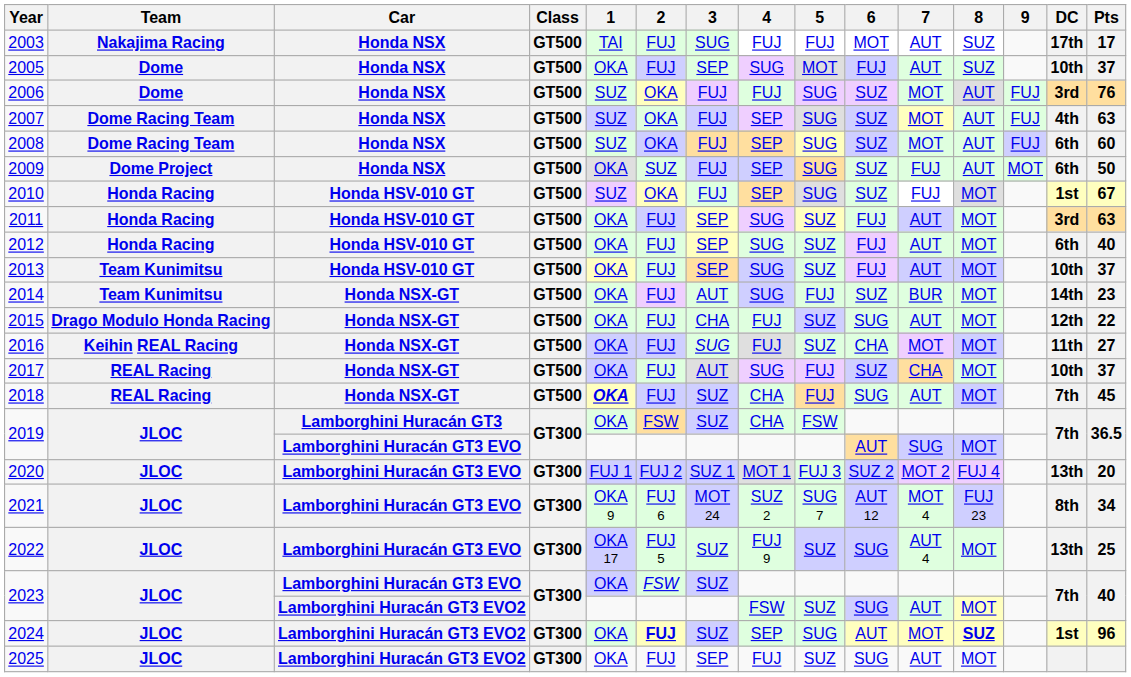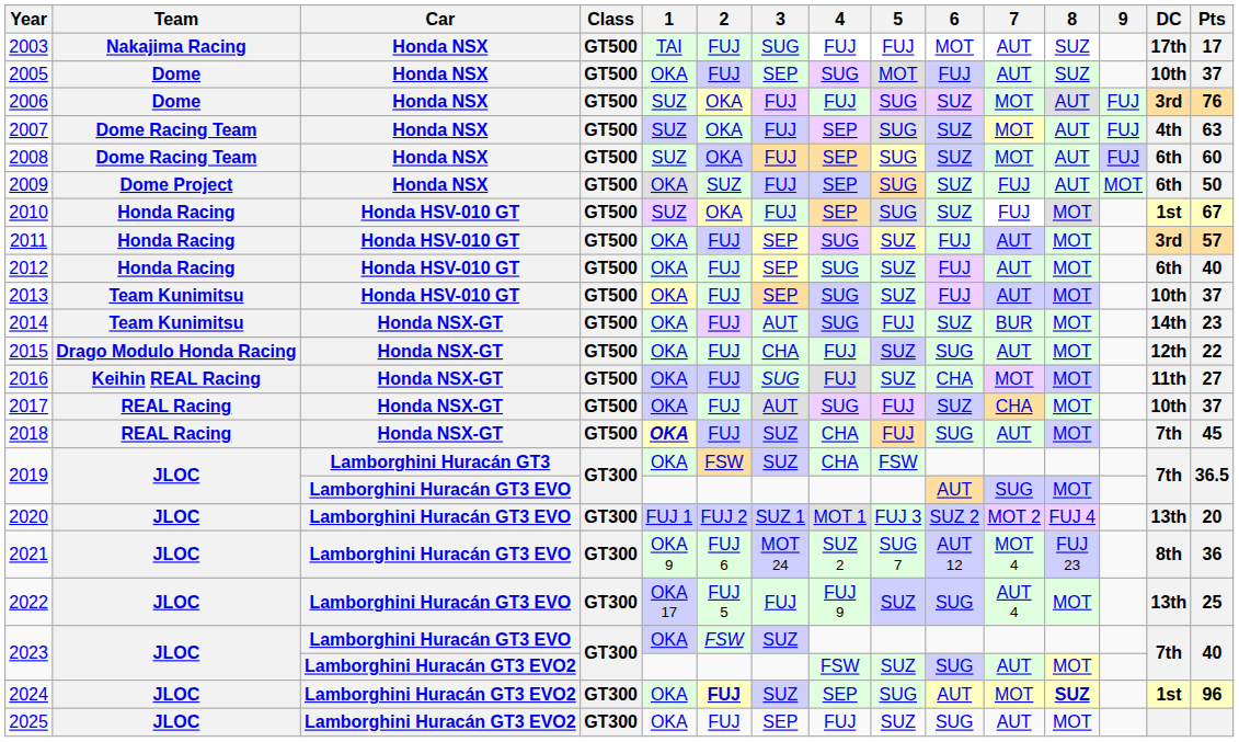 <table class="wikitable" style="text-align:center; font-size:90%">
 <tr>
 <th>Year</th>
 <th>Team</th>
 <th>Car</th>
 <th>Class</th>
 <th>1</th>
 <th>2</th>
 <th>3</th>
 <th>4</th>
 <th>5</th>
 <th>6</th>
 <th>7</th>
 <th>8</th>
 <th>9</th>
 <th>DC</th>
 <th>Pts</th>
 </tr>
 <tr>
 <td><a href='#'>2003</a></td>
 <th><a href='#'>Nakajima Racing</a></th>
 <th><a href='#'>Honda NSX</a></th>
 <th>GT500</th>
 <td style="background:#DFFFDF;"><a href='#'>TAI</a><br></td>
 <td style="background:#DFFFDF;"><a href='#'>FUJ</a><br></td>
 <td style="background:#DFFFDF;"><a href='#'>SUG</a><br></td>
 <td style="background:#FFFFFF;"><a href='#'>FUJ</a></td>
 <td style="background:#FFFFFF;"><a href='#'>FUJ</a></td>
 <td style="background:#FFFFFF;"><a href='#'>MOT</a></td>
 <td style="background:#FFFFFF;"><a href='#'>AUT</a></td>
 <td style="background:#FFFFFF;"><a href='#'>SUZ</a></td>
 <td></td>
 <th>17th</th>
 <th>17</th>
 </tr>
 <tr>
 <td><a href='#'>2005</a></td>
 <th><a href='#'>Dome</a></th>
 <th><a href='#'>Honda NSX</a></th>
 <th>GT500</th>
 <td style="background:#DFFFDF;"><a href='#'>OKA</a><br></td>
 <td style="background:#CFCFFF;"><a href='#'>FUJ</a><br></td>
 <td style="background:#DFFFDF;"><a href='#'>SEP</a><br></td>
 <td style="background:#EFCFFF;"><a href='#'>SUG</a><br></td>
 <td style="background:#DFDFDF;"><a href='#'>MOT</a><br></td>
 <td style="background:#CFCFFF;"><a href='#'>FUJ</a><br></td>
 <td style="background:#DFFFDF;"><a href='#'>AUT</a><br></td>
 <td style="background:#DFFFDF;"><a href='#'>SUZ</a><br></td>
 <td></td>
 <th>10th</th>
 <th>37</th>
 </tr>
 <tr>
 <td><a href='#'>2006</a></td>
 <th><a href='#'>Dome</a></th>
 <th><a href='#'>Honda NSX</a></th>
 <th>GT500</th>
 <td style="background:#DFFFDF;"><a href='#'>SUZ</a><br></td>
 <td style="background:#FFFFBF;"><a href='#'>OKA</a><br></td>
 <td style="background:#EFCFFF;"><a href='#'>FUJ</a><br></td>
 <td style="background:#DFFFDF;"><a href='#'>FUJ</a><br></td>
 <td style="background:#EFCFFF;"><a href='#'>SUG</a><br></td>
 <td style="background:#EFCFFF;"><a href='#'>SUZ</a><br></td>
 <td style="background:#DFFFDF;"><a href='#'>MOT</a><br></td>
 <td style="background:#DFDFDF;"><a href='#'>AUT</a><br></td>
 <td style="background:#DFFFDF;"><a href='#'>FUJ</a><br></td>
 <td style="background:#FFDF9F;"><strong>3rd</strong></td>
 <td style="background:#FFDF9F;"><strong>76</strong></td>
 </tr>
 <tr>
 <td><a href='#'>2007</a></td>
 <th><a href='#'>Dome Racing Team</a></th>
 <th><a href='#'>Honda NSX</a></th>
 <th>GT500</th>
 <td style="background:#CFCFFF;"><a href='#'>SUZ</a><br></td>
 <td style="background:#DFFFDF;"><a href='#'>OKA</a><br></td>
 <td style="background:#CFCFFF;"><a href='#'>FUJ</a><br></td>
 <td style="background:#EFCFFF;"><a href='#'>SEP</a><br></td>
 <td style="background:#DFDFDF;"><a href='#'>SUG</a><br></td>
 <td style="background:#CFCFFF;"><a href='#'>SUZ</a><br></td>
 <td style="background:#FFFFBF;"><a href='#'>MOT</a><br></td>
 <td style="background:#DFFFDF;"><a href='#'>AUT</a><br></td>
 <td style="background:#DFFFDF;"><a href='#'>FUJ</a><br></td>
 <th>4th</th>
 <th>63</th>
 </tr>
 <tr>
 <td><a href='#'>2008</a></td>
 <th><a href='#'>Dome Racing Team</a></th>
 <th><a href='#'>Honda NSX</a></th>
 <th>GT500</th>
 <td style="background:#DFFFDF;"><a href='#'>SUZ</a><br></td>
 <td style="background:#CFCFFF;"><a href='#'>OKA</a><br></td>
 <td style="background:#FFDF9F;"><a href='#'>FUJ</a><br></td>
 <td style="background:#FFDF9F;"><a href='#'>SEP</a><br></td>
 <td style="background:#FFFFBF;"><a href='#'>SUG</a><br></td>
 <td style="background:#CFCFFF;"><a href='#'>SUZ</a><br></td>
 <td style="background:#DFFFDF;"><a href='#'>MOT</a><br></td>
 <td style="background:#DFFFDF;"><a href='#'>AUT</a><br></td>
 <td style="background:#CFCFFF;"><a href='#'>FUJ</a><br></td>
 <th>6th</th>
 <th>60</th>
 </tr>
 <tr>
 <td><a href='#'>2009</a></td>
 <th><a href='#'>Dome Project</a></th>
 <th><a href='#'>Honda NSX</a></th>
 <th>GT500</th>
 <td style="background:#DFDFDF;"><a href='#'>OKA</a><br></td>
 <td style="background:#DFFFDF;"><a href='#'>SUZ</a><br></td>
 <td style="background:#CFCFFF;"><a href='#'>FUJ</a><br></td>
 <td style="background:#CFCFFF;"><a href='#'>SEP</a><br></td>
 <td style="background:#FFDF9F;"><a href='#'>SUG</a><br></td>
 <td style="background:#DFFFDF;"><a href='#'>SUZ</a><br></td>
 <td style="background:#DFFFDF;"><a href='#'>FUJ</a><br></td>
 <td style="background:#DFFFDF;"><a href='#'>AUT</a><br></td>
 <td style="background:#DFFFDF;"><a href='#'>MOT</a><br></td>
 <th>6th</th>
 <th>50</th>
 </tr>
 <tr>
 <td><a href='#'>2010</a></td>
 <th><a href='#'>Honda Racing</a></th>
 <th><a href='#'>Honda HSV-010 GT</a></th>
 <th>GT500</th>
 <td style="background:#EFCFFF;"><a href='#'>SUZ</a><br></td>
 <td style="background:#FFFFBF;"><a href='#'>OKA</a><br></td>
 <td style="background:#DFFFDF;"><a href='#'>FUJ</a><br></td>
 <td style="background:#FFDF9F;"><a href='#'>SEP</a><br></td>
 <td style="background:#DFDFDF;"><a href='#'>SUG</a><br></td>
 <td style="background:#DFFFDF;"><a href='#'>SUZ</a><br></td>
 <td style="background:#FFFFFF;"><a href='#'>FUJ</a><br></td>
 <td style="background:#DFDFDF;"><a href='#'>MOT</a><br></td>
 <td></td>
 <td style="background:#FFFFBF;"><strong>1st</strong></td>
 <td style="background:#FFFFBF;"><strong>67</strong></td>
 </tr>
 <tr>
 <td><a href='#'>2011</a></td>
 <th><a href='#'>Honda Racing</a></th>
 <th><a href='#'>Honda HSV-010 GT</a></th>
 <th>GT500</th>
 <td style="background:#DFFFDF;"><a href='#'>OKA</a><br></td>
 <td style="background:#CFCFFF;"><a href='#'>FUJ</a><br></td>
 <td style="background:#FFFFBF;"><a href='#'>SEP</a><br></td>
 <td style="background:#EFCFFF;"><a href='#'>SUG</a><br></td>
 <td style="background:#FFFFBF;"><a href='#'>SUZ</a><br></td>
 <td style="background:#DFFFDF;"><a href='#'>FUJ</a><br></td>
 <td style="background:#CFCFFF;"><a href='#'>AUT</a><br></td>
 <td style="background:#DFFFDF;"><a href='#'>MOT</a><br></td>
 <td></td>
 <td style="background:#FFDF9F;"><strong>3rd</strong></td>
-<td style="background:#FFDF9F;"><strong>63</strong></td>
+<td style="background:#FFDF9F;"><strong>57</strong></td>
 </tr>
 <tr>
 <td><a href='#'>2012</a></td>
 <th><a href='#'>Honda Racing</a></th>
 <th><a href='#'>Honda HSV-010 GT</a></th>
 <th>GT500</th>
 <td style="background:#DFFFDF;"><a href='#'>OKA</a><br></td>
 <td style="background:#DFFFDF;"><a href='#'>FUJ</a><br></td>
 <td style="background:#FFFFBF;"><a href='#'>SEP</a><br></td>
 <td style="background:#DFFFDF;"><a href='#'>SUG</a><br></td>
 <td style="background:#DFFFDF;"><a href='#'>SUZ</a><br></td>
 <td style="background:#EFCFFF;"><a href='#'>FUJ</a><br></td>
 <td style="background:#DFFFDF;"><a href='#'>AUT</a><br></td>
 <td style="background:#DFFFDF;"><a href='#'>MOT</a><br></td>
 <td></td>
 <th>6th</th>
 <th>40</th>
 </tr>
 <tr>
 <td><a href='#'>2013</a></td>
 <th><a href='#'>Team Kunimitsu</a></th>
 <th><a href='#'>Honda HSV-010 GT</a></th>
 <th>GT500</th>
 <td style="background:#FFFFBF;"><a href='#'>OKA</a><br></td>
 <td style="background:#DFFFDF;"><a href='#'>FUJ</a><br></td>
 <td style="background:#FFDF9F;"><a href='#'>SEP</a><br></td>
 <td style="background:#CFCFFF;"><a href='#'>SUG</a><br></td>
 <td style="background:#DFFFDF;"><a href='#'>SUZ</a><br></td>
 <td style="background:#EFCFFF;"><a href='#'>FUJ</a><br></td>
 <td style="background:#CFCFFF;"><a href='#'>AUT</a><br></td>
 <td style="background:#CFCFFF;"><a href='#'>MOT</a><br></td>
 <td></td>
 <th>10th</th>
 <th>37</th>
 </tr>
 <tr>
 <td><a href='#'>2014</a></td>
 <th><a href='#'>Team Kunimitsu</a></th>
 <th><a href='#'>Honda NSX-GT</a></th>
 <th>GT500</th>
 <td style="background:#DFFFDF;"><a href='#'>OKA</a><br></td>
 <td style="background:#EFCFFF;"><a href='#'>FUJ</a><br></td>
 <td style="background:#DFFFDF;"><a href='#'>AUT</a><br></td>
 <td style="background:#CFCFFF;"><a href='#'>SUG</a><br></td>
 <td style="background:#DFFFDF;"><a href='#'>FUJ</a><br></td>
 <td style="background:#DFFFDF;"><a href='#'>SUZ</a><br></td>
 <td style="background:#DFFFDF;"><a href='#'>BUR</a><br></td>
 <td style="background:#DFFFDF;"><a href='#'>MOT</a><br></td>
 <td></td>
 <th>14th</th>
 <th>23</th>
 </tr>
 <tr>
 <td><a href='#'>2015</a></td>
 <th><a href='#'>Drago Modulo Honda Racing</a></th>
 <th><a href='#'>Honda NSX-GT</a></th>
 <th>GT500</th>
 <td style="background:#DFFFDF;"><a href='#'>OKA</a><br></td>
 <td style="background:#DFFFDF;"><a href='#'>FUJ</a><br></td>
 <td style="background:#DFFFDF;"><a href='#'>CHA</a><br></td>
 <td style="background:#DFFFDF;"><a href='#'>FUJ</a><br></td>
 <td style="background:#CFCFFF;"><a href='#'>SUZ</a><br></td>
 <td style="background:#DFFFDF;"><a href='#'>SUG</a><br></td>
 <td style="background:#DFFFDF;"><a href='#'>AUT</a><br></td>
 <td style="background:#DFFFDF;"><a href='#'>MOT</a><br></td>
 <td></td>
 <th>12th</th>
 <th>22</th>
 </tr>
 <tr>
 <td><a href='#'>2016</a></td>
 <th><a href='#'>Keihin</a> <a href='#'>REAL Racing</a></th>
 <th><a href='#'>Honda NSX-GT</a></th>
 <th>GT500</th>
 <td style="background:#CFCFFF;"><a href='#'>OKA</a><br></td>
 <td style="background:#CFCFFF;"><a href='#'>FUJ</a><br></td>
 <td style="background:#DFFFDF;"><a href='#'><em>SUG</em></a><br></td>
 <td style="background:#DFDFDF;"><a href='#'>FUJ</a><br></td>
 <td style="background:#DFFFDF;"><a href='#'>SUZ</a><br></td>
 <td style="background:#DFFFDF;"><a href='#'>CHA</a><br></td>
 <td style="background:#EFCFFF;"><a href='#'>MOT</a><br></td>
 <td style="background:#CFCFFF;"><a href='#'>MOT</a><br></td>
 <td></td>
 <th>11th</th>
 <th>27</th>
 </tr>
 <tr>
 <td><a href='#'>2017</a></td>
 <th><a href='#'>REAL Racing</a></th>
 <th><a href='#'>Honda NSX-GT</a></th>
 <th>GT500</th>
 <td style="background:#CFCFFF;"><a href='#'>OKA</a><br></td>
 <td style="background:#DFFFDF;"><a href='#'>FUJ</a><br></td>
 <td style="background:#DFDFDF;"><a href='#'>AUT</a><br></td>
 <td style="background:#EFCFFF;"><a href='#'>SUG</a><br></td>
 <td style="background:#EFCFFF;"><a href='#'>FUJ</a><br></td>
 <td style="background:#CFCFFF;"><a href='#'>SUZ</a><br></td>
 <td style="background:#FFDF9F;"><a href='#'>CHA</a><br></td>
 <td style="background:#DFFFDF;"><a href='#'>MOT</a><br></td>
 <td></td>
 <th>10th</th>
 <th>37</th>
 </tr>
 <tr>
 <td><a href='#'>2018</a></td>
 <th><a href='#'>REAL Racing</a></th>
 <th><a href='#'>Honda NSX-GT</a></th>
 <th>GT500</th>
 <td style="background:#FFFFBF;"><a href='#'><strong><em>OKA</em></strong></a><br></td>
 <td style="background:#CFCFFF;"><a href='#'>FUJ</a><br></td>
 <td style="background:#CFCFFF;"><a href='#'>SUZ</a><br></td>
 <td style="background:#DFFFDF;"><a href='#'>CHA</a><br></td>
 <td style="background:#FFDF9F;"><a href='#'>FUJ</a><br></td>
 <td style="background:#DFFFDF;"><a href='#'>SUG</a><br></td>
 <td style="background:#DFFFDF;"><a href='#'>AUT</a><br></td>
 <td style="background:#CFCFFF;"><a href='#'>MOT</a><br></td>
 <td></td>
 <th>7th</th>
 <th>45</th>
 </tr>
 <tr>
 <td rowspan="2"><a href='#'>2019</a></td>
 <th rowspan="2"><a href='#'>JLOC</a></th>
 <th><a href='#'>Lamborghini Huracán GT3</a></th>
 <th rowspan=2>GT300</th>
 <td style="background:#DFFFDF;"><a href='#'>OKA</a><br></td>
 <td style="background:#FFDF9F;"><a href='#'>FSW</a><br></td>
 <td style="background:#CFCFFF;"><a href='#'>SUZ</a><br></td>
 <td style="background:#DFFFDF;"><a href='#'>CHA</a><br></td>
 <td style="background:#DFFFDF;"><a href='#'>FSW</a><br></td>
 <td></td>
 <td></td>
 <td></td>
 <td></td>
 <th rowspan="2">7th</th>
 <th rowspan="2">36.5</th>
 </tr>
 <tr>
 <th><a href='#'>Lamborghini Huracán GT3 EVO</a></th>
 <td></td>
 <td></td>
 <td></td>
 <td></td>
 <td></td>
 <td style="background:#FFDF9F;"><a href='#'>AUT</a><br></td>
 <td style="background:#CFCFFF;"><a href='#'>SUG</a><br></td>
 <td style="background:#CFCFFF;"><a href='#'>MOT</a><br></td>
 <td></td>
 </tr>
 <tr>
 <td><a href='#'>2020</a></td>
 <th><a href='#'>JLOC</a></th>
 <th><a href='#'>Lamborghini Huracán GT3 EVO</a></th>
 <th>GT300</th>
 <td style="background:#CFCFFF;"><a href='#'>FUJ 1</a><br></td>
 <td style="background:#CFCFFF;"><a href='#'>FUJ 2</a><br></td>
 <td style="background:#CFCFFF;"><a href='#'>SUZ 1</a><br></td>
 <td style="background:#DFDFDF;"><a href='#'>MOT 1</a><br></td>
 <td style="background:#DFFFDF;"><a href='#'>FUJ 3</a><br></td>
 <td style="background:#CFCFFF;;"><a href='#'>SUZ 2</a><br></td>
 <td style="background:#EFCFFF;"><a href='#'>MOT 2</a><br></td>
 <td style="background:#EFCFFF;"><a href='#'>FUJ 4</a><br></td>
 <td></td>
 <th>13th</th>
 <th>20</th>
 </tr>
 <tr>
 <td><a href='#'>2021</a></td>
 <th><a href='#'>JLOC</a></th>
 <th><a href='#'>Lamborghini Huracán GT3 EVO</a></th>
 <th>GT300</th>
 <td style="background:#DFFFDF;"><a href='#'>OKA</a><br><small>9</small></td>
 <td style="background:#DFFFDF;"><a href='#'>FUJ</a><br><small>6</small></td>
 <td style="background:#CFCFFF;"><a href='#'>MOT</a><br><small>24</small></td>
 <td style="background:#DFFFDF;"><a href='#'>SUZ</a><br><small>2</small></td>
 <td style="background:#DFFFDF;"><a href='#'>SUG</a><br><small>7</small></td>
 <td style="background:#CFCFFF;"><a href='#'>AUT</a><br><small>12</small></td>
 <td style="background:#DFFFDF;"><a href='#'>MOT</a><br><small>4</small></td>
 <td style="background:#CFCFFF;"><a href='#'>FUJ</a><br><small>23</small></td>
 <td></td>
 <th>8th</th>
-<th>34</th>
+<th>36</th>
 </tr>
 <tr>
 <td><a href='#'>2022</a></td>
 <th><a href='#'>JLOC</a></th>
 <th><a href='#'>Lamborghini Huracán GT3 EVO</a></th>
 <th>GT300</th>
 <td style="background:#CFCFFF;"><a href='#'>OKA</a><br><small>17</small></td>
 <td style="background:#DFFFDF;"><a href='#'>FUJ</a><br><small>5</small></td>
-<td style="background:#DFFFDF;"><a href='#'>SUZ</a><br></td>
+<td style="background:#DFFFDF;"><a href='#'>FUJ</a><br></td>
 <td style="background:#DFFFDF;"><a href='#'>FUJ</a><br><small>9</small></td>
 <td style="background:#CFCFFF;"><a href='#'>SUZ</a><br></td>
 <td style="background:#CFCFFF;"><a href='#'>SUG</a><br></td>
 <td style="background:#DFFFDF;"><a href='#'>AUT</a><br><small>4</small></td>
 <td style="background:#DFFFDF;"><a href='#'>MOT</a><br></td>
 <td></td>
 <th>13th</th>
 <th>25</th>
 </tr>
 <tr>
 <td rowspan="2"><a href='#'>2023</a></td>
 <th rowspan="2"><a href='#'>JLOC</a></th>
 <th><a href='#'>Lamborghini Huracán GT3 EVO</a></th>
 <th rowspan="2">GT300</th>
 <td style="background:#CFCFFF;"><a href='#'>OKA</a><br></td>
 <td style="background:#DFFFDF;"><em><a href='#'>FSW</a></em><br></td>
 <td style="background:#CFCFFF;"><a href='#'>SUZ</a><br></td>
 <td></td>
 <td></td>
 <td></td>
 <td></td>
 <td></td>
 <td></td>
 <th rowspan="2">7th</th>
 <th rowspan="2">40</th>
 </tr>
 <tr>
 <th><a href='#'>Lamborghini Huracán GT3 EVO2</a></th>
 <td></td>
 <td></td>
 <td></td>
 <td style="background:#DFFFDF;"><a href='#'>FSW</a><br></td>
 <td style="background:#DFFFDF;"><a href='#'>SUZ</a><br></td>
 <td style="background:#CFCFFF;"><a href='#'>SUG</a><br></td>
 <td style="background:#DFFFDF;"><a href='#'>AUT</a><br></td>
 <td style="background:#FFFFBF;"><a href='#'>MOT</a><br></td>
 <td></td>
 </tr>
 <tr>
 <td><a href='#'>2024</a></td>
 <th><a href='#'>JLOC</a></th>
 <th><a href='#'>Lamborghini Huracán GT3 EVO2</a></th>
 <th>GT300</th>
 <td style="background:#DFFFDF;"><a href='#'>OKA</a><br></td>
 <td style="background:#ffffbf;"><a href='#'><strong>FUJ</strong></a><br></td>
 <td style="background:#cfcfff;"><a href='#'>SUZ</a><br></td>
 <td style="background:#DFFFDF;"><a href='#'>SEP</a><br></td>
 <td style="background:#DFFFDF;"><a href='#'>SUG</a><br></td>
 <td style="background:#ffffbf;"><a href='#'>AUT</a><br></td>
 <td style="background:#ffffbf;"><a href='#'>MOT</a><br></td>
 <td style="background:#ffffbf;"><a href='#'><strong>SUZ</strong></a><br></td>
 <td></td>
 <td style="background:#FFFFBF;"><strong>1st</strong></td>
 <td style="background:#FFFFBF;"><strong>96</strong></td>
 </tr>
 <tr>
 <td><a href='#'>2025</a></td>
 <th><a href='#'>JLOC</a></th>
 <th><a href='#'>Lamborghini Huracán GT3 EVO2</a></th>
 <th>GT300</th>
 <td style="background:#;"><a href='#'>OKA</a><br></td>
 <td style="background:#;"><a href='#'>FUJ</a><br></td>
 <td style="background:#;"><a href='#'>SEP</a><br></td>
 <td style="background:#;"><a href='#'>FUJ</a><br></td>
 <td style="background:#;"><a href='#'>SUZ</a><br></td>
 <td style="background:#;"><a href='#'>SUG</a><br></td>
 <td style="background:#;"><a href='#'>AUT</a><br></td>
 <td style="background:#;"><a href='#'>MOT</a><br></td>
 <td></td>
 <th></th>
 <th></th>
 </tr>
 </table>
